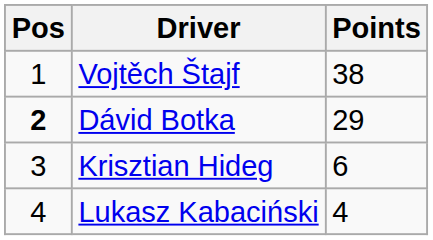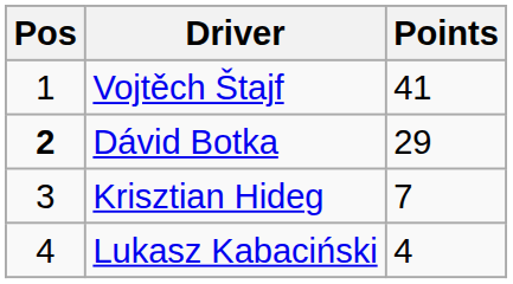 <table class="wikitable" style="font-size: 95%;">
 <tr>
 <th>Pos</th>
 <th>Driver</th>
 <th>Points</th>
 </tr>
 <tr>
 <td align="center">1</td>
 <td> <a href='#'>Vojtěch Štajf</a></td>
-<td align="left">38</td>
+<td align="left">41</td>
 </tr>
 <tr>
 <td align="center"><strong>2</strong></td>
 <td> <a href='#'>Dávid Botka</a></td>
 <td align="left">29</td>
 </tr>
 <tr>
 <td align="center">3</td>
 <td> <a href='#'>Krisztian Hideg</a></td>
-<td align="left">6</td>
+<td align="left">7</td>
 </tr>
 <tr>
 <td align="center">4</td>
 <td> <a href='#'>Lukasz Kabaciński</a></td>
 <td align="left">4</td>
 </tr>
 </table>
